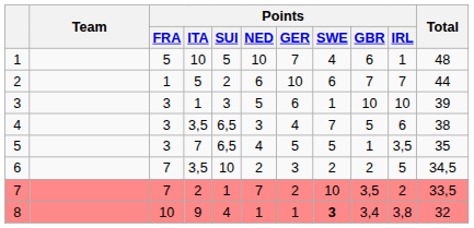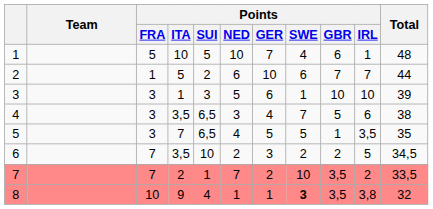 <table class="wikitable" style="font-size:95%; text-align:center">
 <tr>
 <th rowspan=2 width=20></th>
 <th rowspan=2 width=125>Team</th>
 <th colspan=8>Points</th>
 <th rowspan=2 width=50>Total</th>
 </tr>
 <tr valign="top">
 <th><a href='#'>FRA</a><br></th>
 <th><a href='#'>ITA</a><br></th>
 <th><a href='#'>SUI</a><br></th>
 <th><a href='#'>NED</a><br></th>
 <th><a href='#'>GER</a><br></th>
 <th><a href='#'>SWE</a><br></th>
 <th><a href='#'>GBR</a><br></th>
 <th><a href='#'>IRL</a><br></th>
 </tr>
 <tr>
 <td align=center>1</td>
 <td align=left></td>
 <td align=center>5</td>
 <td align=center>10</td>
 <td align=center>5</td>
 <td align=center>10</td>
 <td align=center>7</td>
 <td align=center>4</td>
 <td align=center>6</td>
 <td align=center>1</td>
 <td align=center>48</td>
 </tr>
 <tr>
 <td align=center>2</td>
 <td align=left></td>
 <td align=center>1</td>
 <td align=center>5</td>
 <td align=center>2</td>
 <td align=center>6</td>
 <td align=center>10</td>
 <td align=center>6</td>
 <td align=center>7</td>
 <td align=center>7</td>
 <td align=center>44</td>
 </tr>
 <tr>
 <td align=center>3</td>
 <td align=left></td>
 <td align=center>3</td>
 <td align=center>1</td>
 <td align=center>3</td>
 <td align=center>5</td>
 <td align=center>6</td>
 <td align=center>1</td>
 <td align=center>10</td>
 <td align=center>10</td>
 <td align=center>39</td>
 </tr>
 <tr>
 <td align=center>4</td>
 <td align=left></td>
 <td align=center>3</td>
 <td align=center>3,5</td>
 <td align=center>6,5</td>
 <td align=center>3</td>
 <td align=center>4</td>
 <td align=center>7</td>
 <td align=center>5</td>
 <td align=center>6</td>
 <td align=center>38</td>
 </tr>
 <tr>
 <td align=center>5</td>
 <td align=left></td>
 <td align=center>3</td>
 <td align=center>7</td>
 <td align=center>6,5</td>
 <td align=center>4</td>
 <td align=center>5</td>
 <td align=center>5</td>
 <td align=center>1</td>
 <td align=center>3,5</td>
 <td align=center>35</td>
 </tr>
 <tr>
 <td align=center>6</td>
 <td align=left></td>
 <td align=center>7</td>
 <td align=center>3,5</td>
 <td align=center>10</td>
 <td align=center>2</td>
 <td align=center>3</td>
 <td align=center>2</td>
 <td align=center>2</td>
 <td align=center>5</td>
 <td align=center>34,5</td>
 </tr>
 <tr bgcolor=#FF8888>
 <td align=center>7</td>
 <td align=left></td>
 <td align=center>7</td>
 <td align=center>2</td>
 <td align=center>1</td>
 <td align=center>7</td>
 <td align=center>2</td>
 <td align=center>10</td>
 <td align=center>3,5</td>
 <td align=center>2</td>
 <td align=center>33,5</td>
 </tr>
 <tr bgcolor=#FF8888>
 <td align=center>8</td>
 <td align=left></td>
 <td align=center>10</td>
 <td align=center>9</td>
 <td align=center>4</td>
 <td align=center>1</td>
 <td align=center>1</td>
 <td align=center><strong>3</strong></td>
-<td align=center>3,4</td>
+<td align=center>3,5</td>
 <td align=center>3,8</td>
 <td align=center>32</td>
 </tr>
 </table>
